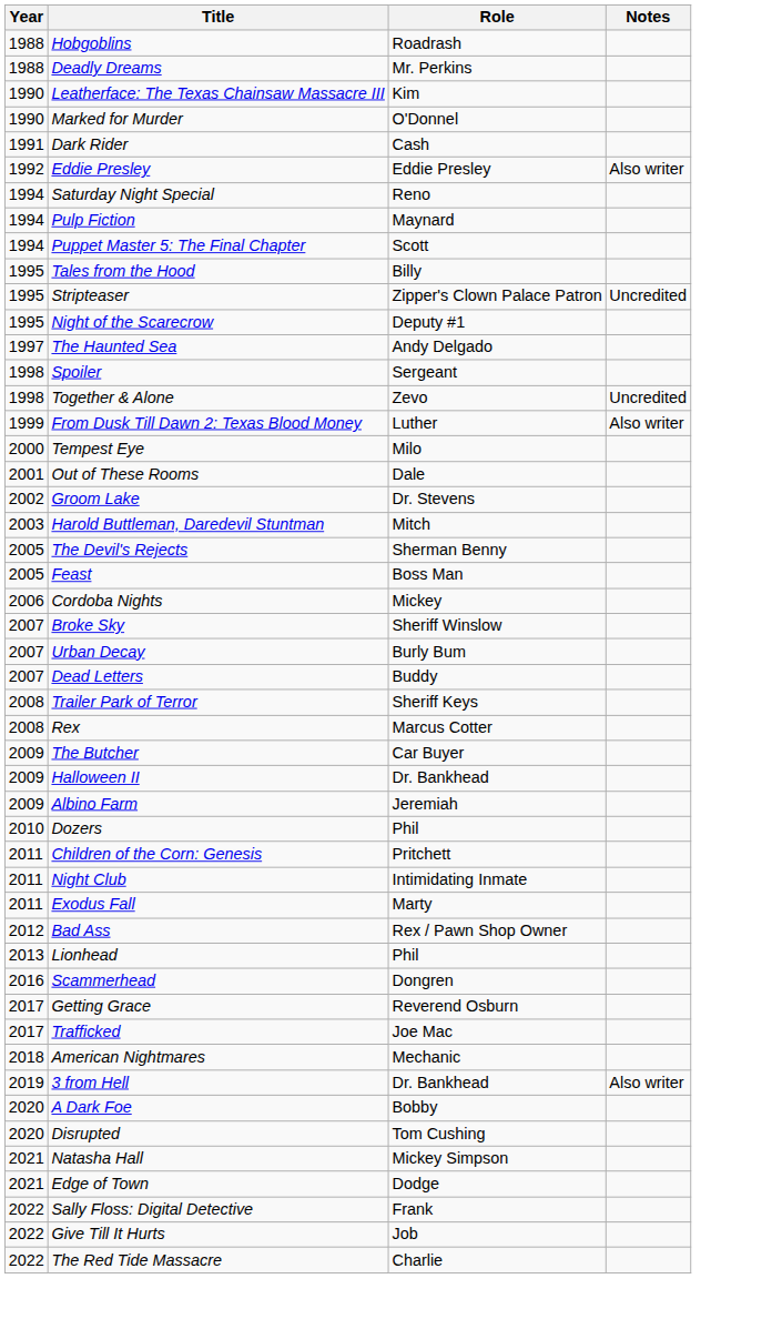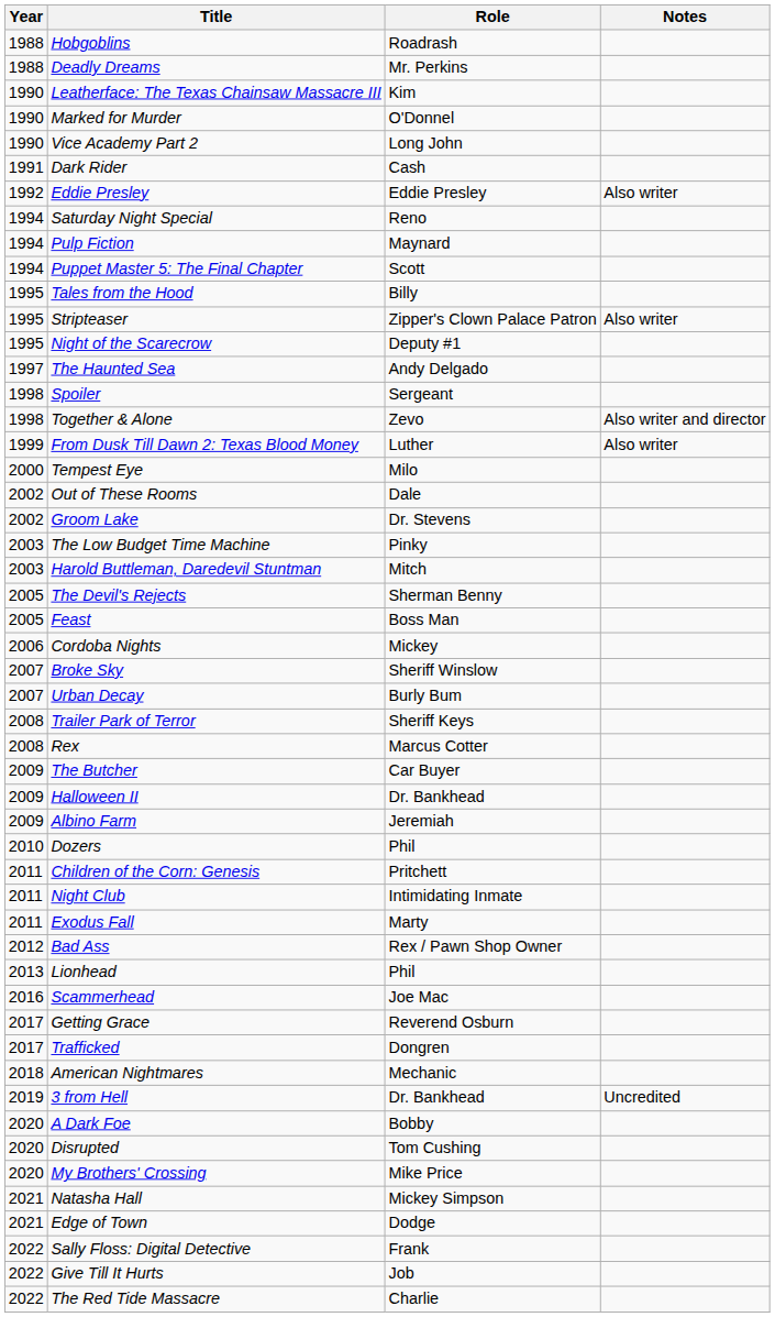 <table class="wikitable sortable">
 <tr>
 <th>Year</th>
 <th>Title</th>
 <th>Role</th>
 <th>Notes</th>
 </tr>
 <tr>
 <td>1988</td>
 <td><a href='#'><em>Hobgoblins</em></a></td>
 <td>Roadrash</td>
 <td></td>
 </tr>
 <tr>
 <td>1988</td>
 <td><em><a href='#'>Deadly Dreams</a></em></td>
 <td>Mr. Perkins</td>
 <td></td>
 </tr>
 <tr>
 <td>1990</td>
 <td><em><a href='#'>Leatherface: The Texas Chainsaw Massacre III</a></em></td>
 <td>Kim</td>
 <td></td>
 </tr>
 <tr>
 <td>1990</td>
 <td><em>Marked for Murder</em></td>
 <td>O'Donnel</td>
+<td></td>
+</tr>
+<tr>
+<td>1990</td>
+<td><em>Vice Academy Part 2</em></td>
+<td>Long John</td>
 <td></td>
 </tr>
 <tr>
 <td>1991</td>
 <td><em>Dark Rider</em></td>
 <td>Cash</td>
 <td></td>
 </tr>
 <tr>
 <td>1992</td>
 <td><em><a href='#'>Eddie Presley</a></em></td>
 <td>Eddie Presley</td>
 <td>Also writer</td>
 </tr>
 <tr>
 <td>1994</td>
 <td><em>Saturday Night Special</em></td>
 <td>Reno</td>
 <td></td>
 </tr>
 <tr>
 <td>1994</td>
 <td><em><a href='#'>Pulp Fiction</a></em></td>
 <td>Maynard</td>
 <td></td>
 </tr>
 <tr>
 <td>1994</td>
 <td><em><a href='#'>Puppet Master 5: The Final Chapter</a></em></td>
 <td>Scott</td>
 <td></td>
 </tr>
 <tr>
 <td>1995</td>
 <td><em><a href='#'>Tales from the Hood</a></em></td>
 <td>Billy</td>
 <td></td>
 </tr>
 <tr>
 <td>1995</td>
 <td><em>Stripteaser</em></td>
 <td>Zipper's Clown Palace Patron</td>
-<td>Uncredited</td>
+<td>Also writer</td>
 </tr>
 <tr>
 <td>1995</td>
 <td><em><a href='#'>Night of the Scarecrow</a></em></td>
 <td>Deputy #1</td>
 <td></td>
 </tr>
 <tr>
 <td>1997</td>
 <td><em><a href='#'>The Haunted Sea</a></em></td>
 <td>Andy Delgado</td>
 <td></td>
 </tr>
 <tr>
 <td>1998</td>
 <td><a href='#'><em>Spoiler</em></a></td>
 <td>Sergeant</td>
 <td></td>
 </tr>
 <tr>
 <td>1998</td>
 <td><em>Together & Alone</em></td>
 <td>Zevo</td>
-<td>Uncredited</td>
+<td>Also writer and director</td>
 </tr>
 <tr>
 <td>1999</td>
 <td><em><a href='#'>From Dusk Till Dawn 2: Texas Blood Money</a></em></td>
 <td>Luther</td>
 <td>Also writer</td>
 </tr>
 <tr>
 <td>2000</td>
 <td><em>Tempest Eye</em></td>
 <td>Milo</td>
 <td></td>
 </tr>
 <tr>
-<td>2001</td>
+<td>2002</td>
 <td><em>Out of These Rooms</em></td>
 <td>Dale</td>
 <td></td>
 </tr>
 <tr>
 <td>2002</td>
 <td><a href='#'><em>Groom Lake</em></a></td>
 <td>Dr. Stevens</td>
+<td></td>
+</tr>
+<tr>
+<td>2003</td>
+<td><em>The Low Budget Time Machine</em></td>
+<td>Pinky</td>
 <td></td>
 </tr>
 <tr>
 <td>2003</td>
 <td><em><a href='#'>Harold Buttleman, Daredevil Stuntman</a></em></td>
 <td>Mitch</td>
 <td></td>
 </tr>
 <tr>
 <td>2005</td>
 <td><em><a href='#'>The Devil's Rejects</a></em></td>
 <td>Sherman Benny</td>
 <td></td>
 </tr>
 <tr>
 <td>2005</td>
 <td><a href='#'><em>Feast</em></a></td>
 <td>Boss Man</td>
 <td></td>
 </tr>
 <tr>
 <td>2006</td>
 <td><em>Cordoba Nights</em></td>
 <td>Mickey</td>
 <td></td>
 </tr>
 <tr>
 <td>2007</td>
 <td><em><a href='#'>Broke Sky</a></em></td>
 <td>Sheriff Winslow</td>
 <td></td>
 </tr>
 <tr>
 <td>2007</td>
 <td><a href='#'><em>Urban Decay</em></a></td>
 <td>Burly Bum</td>
-<td></td>
-</tr>
-<tr>
-<td>2007</td>
-<td><a href='#'><em>Dead Letters</em></a></td>
-<td>Buddy</td>
 <td></td>
 </tr>
 <tr>
 <td>2008</td>
 <td><em><a href='#'>Trailer Park of Terror</a></em></td>
 <td>Sheriff Keys</td>
 <td></td>
 </tr>
 <tr>
 <td>2008</td>
 <td><em>Rex</em></td>
 <td>Marcus Cotter</td>
 <td></td>
 </tr>
 <tr>
 <td>2009</td>
 <td><a href='#'><em>The Butcher</em></a></td>
 <td>Car Buyer</td>
 <td></td>
 </tr>
 <tr>
 <td>2009</td>
 <td><a href='#'><em>Halloween II</em></a></td>
 <td>Dr. Bankhead</td>
 <td></td>
 </tr>
 <tr>
 <td>2009</td>
 <td><em><a href='#'>Albino Farm</a></em></td>
 <td>Jeremiah</td>
 <td></td>
 </tr>
 <tr>
 <td>2010</td>
 <td><em>Dozers</em></td>
 <td>Phil</td>
 <td></td>
 </tr>
 <tr>
 <td>2011</td>
 <td><em><a href='#'>Children of the Corn: Genesis</a></em></td>
 <td>Pritchett</td>
 <td></td>
 </tr>
 <tr>
 <td>2011</td>
 <td><a href='#'><em>Night Club</em></a></td>
 <td>Intimidating Inmate</td>
 <td></td>
 </tr>
 <tr>
 <td>2011</td>
 <td><em><a href='#'>Exodus Fall</a></em></td>
 <td>Marty</td>
 <td></td>
 </tr>
 <tr>
 <td>2012</td>
 <td><a href='#'><em>Bad Ass</em></a></td>
 <td>Rex / Pawn Shop Owner</td>
 <td></td>
 </tr>
 <tr>
 <td>2013</td>
 <td><em>Lionhead</em></td>
 <td>Phil</td>
 <td></td>
 </tr>
 <tr>
 <td>2016</td>
 <td><em><a href='#'>Scammerhead</a></em></td>
-<td>Dongren</td>
+<td>Joe Mac</td>
 <td></td>
 </tr>
 <tr>
 <td>2017</td>
 <td><em>Getting Grace</em></td>
 <td>Reverend Osburn</td>
 <td></td>
 </tr>
 <tr>
 <td>2017</td>
 <td><em><a href='#'>Trafficked</a></em></td>
-<td>Joe Mac</td>
+<td>Dongren</td>
 <td></td>
 </tr>
 <tr>
 <td>2018</td>
 <td><em>American Nightmares</em></td>
 <td>Mechanic</td>
 <td></td>
 </tr>
 <tr>
 <td>2019</td>
 <td><em><a href='#'>3 from Hell</a></em></td>
 <td>Dr. Bankhead</td>
-<td>Also writer</td>
+<td>Uncredited</td>
 </tr>
 <tr>
 <td>2020</td>
 <td><em><a href='#'>A Dark Foe</a></em></td>
 <td>Bobby</td>
 <td></td>
 </tr>
 <tr>
 <td>2020</td>
 <td><em>Disrupted</em></td>
 <td>Tom Cushing</td>
+<td></td>
+</tr>
+<tr>
+<td>2020</td>
+<td><em><a href='#'>My Brothers' Crossing</a></em></td>
+<td>Mike Price</td>
 <td></td>
 </tr>
 <tr>
 <td>2021</td>
 <td><em>Natasha Hall</em></td>
 <td>Mickey Simpson</td>
 <td></td>
 </tr>
 <tr>
 <td>2021</td>
 <td><em>Edge of Town</em></td>
 <td>Dodge</td>
 <td></td>
 </tr>
 <tr>
 <td>2022</td>
 <td><em>Sally Floss: Digital Detective</em></td>
 <td>Frank</td>
 <td></td>
 </tr>
 <tr>
 <td>2022</td>
 <td><em>Give Till It Hurts</em></td>
 <td>Job</td>
 <td></td>
 </tr>
 <tr>
 <td>2022</td>
 <td><em>The Red Tide Massacre</em></td>
 <td>Charlie</td>
 <td></td>
 </tr>
 </table>
